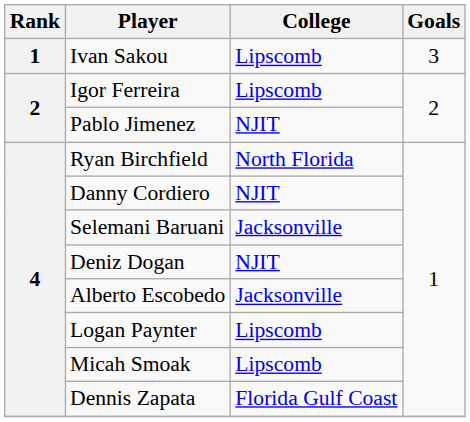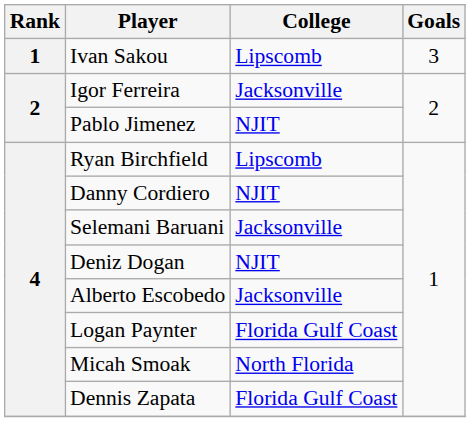 <table class="wikitable" style="text-align:center">
 <tr>
 <th>Rank</th>
 <th>Player</th>
 <th>College</th>
 <th>Goals</th>
 </tr>
 <tr>
 <th>1</th>
 <td align=left> Ivan Sakou</td>
 <td align=left><a href='#'>Lipscomb</a></td>
 <td>3</td>
 </tr>
 <tr>
 <th rowspan="2">2</th>
 <td align=left> Igor Ferreira</td>
-<td align=left><a href='#'>Lipscomb</a></td>
+<td align=left><a href='#'>Jacksonville</a></td>
 <td rowspan="2">2</td>
 </tr>
 <tr>
 <td align=left> Pablo Jimenez</td>
 <td align=left><a href='#'>NJIT</a></td>
 </tr>
 <tr>
 <th rowspan="8">4</th>
 <td align=left> Ryan Birchfield</td>
-<td align=left><a href='#'>North Florida</a></td>
+<td align=left><a href='#'>Lipscomb</a></td>
 <td rowspan="8">1</td>
 </tr>
 <tr>
 <td align=left> Danny Cordiero</td>
 <td align=left><a href='#'>NJIT</a></td>
 </tr>
 <tr>
 <td align=left> Selemani Baruani</td>
 <td align=left><a href='#'>Jacksonville</a></td>
 </tr>
 <tr>
 <td align=left> Deniz Dogan</td>
 <td align=left><a href='#'>NJIT</a></td>
 </tr>
 <tr>
 <td align=left> Alberto Escobedo</td>
 <td align=left><a href='#'>Jacksonville</a></td>
 </tr>
 <tr>
 <td align=left> Logan Paynter</td>
-<td align=left><a href='#'>Lipscomb</a></td>
+<td align=left><a href='#'>Florida Gulf Coast</a></td>
 </tr>
 <tr>
 <td align=left> Micah Smoak</td>
-<td align=left><a href='#'>Lipscomb</a></td>
+<td align=left><a href='#'>North Florida</a></td>
 </tr>
 <tr>
 <td align=left> Dennis Zapata</td>
 <td align=left><a href='#'>Florida Gulf Coast</a></td>
 </tr>
 <tr>
 </tr>
 </table>
